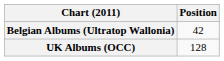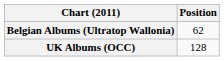 <table class="wikitable plainrowheaders" style="text-align:center">
 <tr>
 <th>Chart (2011)</th>
 <th>Position</th>
 </tr>
 <tr>
 <th scope="row">Belgian Albums (Ultratop Wallonia)</th>
-<td>42</td>
+<td>62</td>
 </tr>
 <tr>
 <th scope="row">UK Albums (OCC)</th>
 <td>128</td>
 </tr>
 </table>
